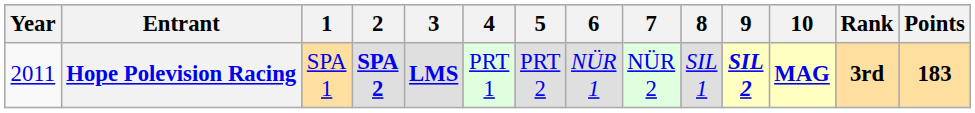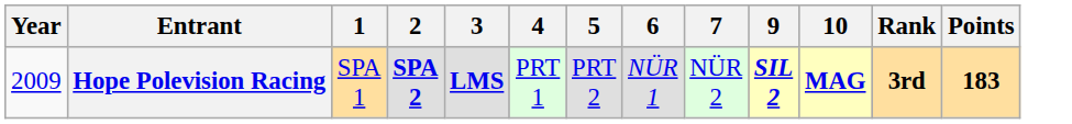 <table class="wikitable" style="text-align:center; font-size:90%">
 <tr>
 <th>Year</th>
 <th>Entrant</th>
 <th>1</th>
 <th>2</th>
 <th>3</th>
 <th>4</th>
 <th>5</th>
 <th>6</th>
 <th>7</th>
-<th>8</th>
 <th>9</th>
 <th>10</th>
 <th>Rank</th>
 <th>Points</th>
 </tr>
 <tr>
-<td><a href='#'>2011</a></td>
+<td><a href='#'>2009</a></td>
 <th><a href='#'>Hope Polevision Racing</a></th>
 <td style="background:#FFDF9F;"><a href='#'>SPA<br>1</a><br></td>
 <td style="background:#DFDFDF;"><strong><a href='#'>SPA<br>2</a><br></strong></td>
 <td style="background:#DFDFDF;"><strong><a href='#'>LMS</a></strong><br></td>
 <td style="background:#DFFFDF;"><a href='#'>PRT<br>1</a><br></td>
 <td style="background:#DFDFDF;"><a href='#'>PRT<br>2</a><br></td>
 <td style="background:#DFDFDF;"><em><a href='#'>NÜR<br>1</a></em><br></td>
 <td style="background:#DFFFDF;"><a href='#'>NÜR<br>2</a><br></td>
-<td style="background:#DFDFDF;"><em><a href='#'>SIL<br>1</a></em><br></td>
 <td style="background:#FFFFBF;"><strong><em><a href='#'>SIL<br>2</a></em></strong><br></td>
 <td style="background:#FFFFBF;"><strong><a href='#'>MAG</a></strong><br></td>
 <th style="background:#FFDF9F;">3rd</th>
 <th style="background:#FFDF9F;">183</th>
 </tr>
 </table>
